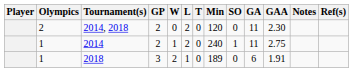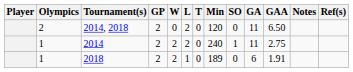 <table class="wikitable sortable plainrowheaders" style="text-align:center;">
 <tr>
 <th scope="col">Player</th>
 <th scope="col">Olympics</th>
 <th scope="col">Tournament(s)</th>
 <th scope="col">GP</th>
 <th scope="col">W</th>
 <th scope="col">L</th>
 <th scope="col">T</th>
 <th scope="col">Min</th>
 <th scope="col">SO</th>
 <th scope="col">GA</th>
 <th scope="col">GAA</th>
 <th scope="col">Notes</th>
 <th scope="col" class="unsortable">Ref(s)</th>
 </tr>
 <tr>
 <th scope="row"></th>
 <td align=left>2</td>
 <td align=left><a href='#'>2014</a>, <a href='#'>2018</a></td>
 <td>2</td>
 <td>0</td>
 <td>2</td>
 <td>0</td>
 <td>120</td>
 <td>0</td>
 <td>11</td>
-<td>2.30</td>
+<td>6.50</td>
 <td></td>
 <td></td>
 </tr>
 <tr>
 <th scope="row"></th>
 <td align=left>1</td>
 <td align=left><a href='#'>2014</a></td>
 <td>2</td>
-<td>1</td>
+<td>2</td>
 <td>2</td>
 <td>0</td>
 <td>240</td>
 <td>1</td>
 <td>11</td>
 <td>2.75</td>
 <td></td>
 <td></td>
 </tr>
 <tr>
 <th scope="row"></th>
 <td align=left>1</td>
 <td align=left><a href='#'>2018</a></td>
-<td>3</td>
+<td>2</td>
 <td>2</td>
 <td>1</td>
 <td>0</td>
 <td>189</td>
 <td>0</td>
 <td>6</td>
 <td>1.91</td>
 <td></td>
 <td></td>
 </tr>
 </table>
